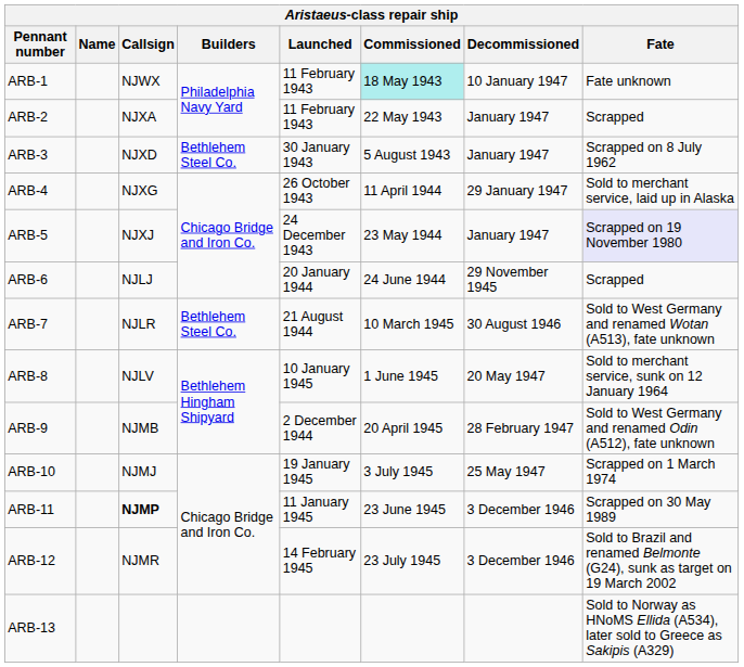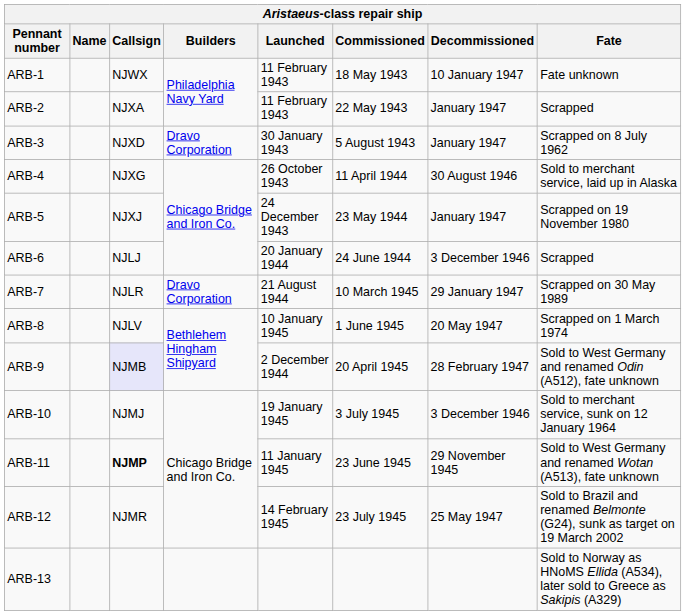 <table class="wikitable">
 <tr>
 <th colspan="8"><em>Aristaeus</em>-class repair ship</th>
 </tr>
 <tr>
 <th>Pennant number</th>
 <th>Name</th>
 <th>Callsign</th>
 <th>Builders</th>
 <th>Launched</th>
 <th>Commissioned</th>
 <th>Decommissioned</th>
 <th>Fate</th>
 </tr>
 <tr>
 <td>ARB-1</td>
 <td></td>
 <td>NJWX</td>
 <td rowspan="2"><a href='#'>Philadelphia Navy Yard</a></td>
 <td>11 February 1943</td>
-<td style="background: paleturquoise;">18 May 1943</td>
+<td>18 May 1943</td>
 <td>10 January 1947</td>
 <td>Fate unknown</td>
 </tr>
 <tr>
 <td>ARB-2</td>
 <td></td>
 <td>NJXA</td>
 <td>11 February 1943</td>
 <td>22 May 1943</td>
 <td>January 1947</td>
 <td>Scrapped</td>
 </tr>
 <tr>
 <td>ARB-3</td>
 <td></td>
 <td>NJXD</td>
-<td><a href='#'>Bethlehem Steel Co.</a></td>
+<td><a href='#'>Dravo Corporation</a></td>
 <td>30 January 1943</td>
 <td>5 August 1943</td>
 <td>January 1947</td>
 <td>Scrapped on 8 July 1962</td>
 </tr>
 <tr>
 <td>ARB-4</td>
 <td></td>
 <td>NJXG</td>
 <td rowspan="3"><a href='#'>Chicago Bridge and Iron Co.</a></td>
 <td>26 October 1943</td>
 <td>11 April 1944</td>
-<td>29 January 1947</td>
+<td>30 August 1946</td>
 <td>Sold to merchant service, laid up in Alaska</td>
 </tr>
 <tr>
 <td>ARB-5</td>
 <td></td>
 <td>NJXJ</td>
 <td>24 December 1943</td>
 <td>23 May 1944</td>
 <td>January 1947</td>
-<td style="background: lavender;">Scrapped on 19 November 1980</td>
+<td>Scrapped on 19 November 1980</td>
 </tr>
 <tr>
 <td>ARB-6</td>
 <td></td>
 <td>NJLJ</td>
 <td>20 January 1944</td>
 <td>24 June 1944</td>
-<td>29 November 1945</td>
+<td>3 December 1946</td>
 <td>Scrapped</td>
 </tr>
 <tr>
 <td>ARB-7</td>
 <td></td>
 <td>NJLR</td>
-<td><a href='#'>Bethlehem Steel Co.</a></td>
+<td><a href='#'>Dravo Corporation</a></td>
 <td>21 August 1944</td>
 <td>10 March 1945</td>
-<td>30 August 1946</td>
-<td>Sold to West Germany and renamed <em>Wotan</em> (A513), fate unknown</td>
+<td>29 January 1947</td>
+<td>Scrapped on 30 May 1989</td>
 </tr>
 <tr>
 <td>ARB-8</td>
 <td></td>
 <td>NJLV</td>
 <td rowspan="2"><a href='#'>Bethlehem Hingham Shipyard</a></td>
 <td>10 January 1945</td>
 <td>1 June 1945</td>
 <td>20 May 1947</td>
-<td>Sold to merchant service, sunk on 12 January 1964</td>
+<td>Scrapped on 1 March 1974</td>
 </tr>
 <tr>
 <td>ARB-9</td>
 <td></td>
-<td>NJMB</td>
+<td style="background: lavender;">NJMB</td>
 <td>2 December 1944</td>
 <td>20 April 1945</td>
 <td>28 February 1947</td>
 <td>Sold to West Germany and renamed <em>Odin</em> (A512), fate unknown</td>
 </tr>
 <tr>
 <td>ARB-10</td>
 <td></td>
 <td>NJMJ</td>
 <td rowspan="3">Chicago Bridge and Iron Co.</td>
 <td>19 January 1945</td>
 <td>3 July 1945</td>
-<td>25 May 1947</td>
-<td>Scrapped on 1 March 1974</td>
+<td>3 December 1946</td>
+<td>Sold to merchant service, sunk on 12 January 1964</td>
 </tr>
 <tr>
 <td>ARB-11</td>
 <td></td>
 <td><strong>NJMP</strong></td>
 <td>11 January 1945</td>
 <td>23 June 1945</td>
-<td>3 December 1946</td>
-<td>Scrapped on 30 May 1989</td>
+<td>29 November 1945</td>
+<td>Sold to West Germany and renamed <em>Wotan</em> (A513), fate unknown</td>
 </tr>
 <tr>
 <td>ARB-12</td>
 <td></td>
 <td>NJMR</td>
 <td>14 February 1945</td>
 <td>23 July 1945</td>
-<td>3 December 1946</td>
+<td>25 May 1947</td>
 <td>Sold to Brazil and renamed <em>Belmonte</em> (G24), sunk as target on 19 March 2002</td>
 </tr>
 <tr>
 <td>ARB-13</td>
 <td></td>
 <td></td>
 <td></td>
 <td></td>
 <td></td>
 <td></td>
 <td>Sold to Norway as HNoMS <em>Ellida</em> (A534), later sold to Greece as <em>Sakipis</em> (A329)</td>
 </tr>
 </table>
